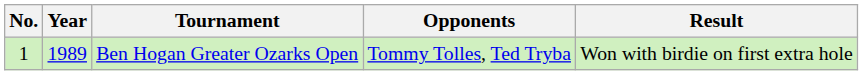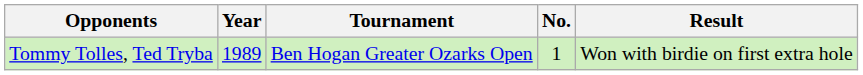 <table class="wikitable" style="font-size:95%;">
 <tr>
-<th>No.</th>
+<th>Opponents</th>
 <th>Year</th>
 <th>Tournament</th>
-<th>Opponents</th>
+<th>No.</th>
 <th>Result</th>
 </tr>
 <tr style="background:#D0F0C0;">
-<td align=center>1</td>
+<td> <a href='#'>Tommy Tolles</a>,  <a href='#'>Ted Tryba</a></td>
 <td><a href='#'>1989</a></td>
 <td><a href='#'>Ben Hogan Greater Ozarks Open</a></td>
-<td> <a href='#'>Tommy Tolles</a>,  <a href='#'>Ted Tryba</a></td>
+<td align=center>1</td>
 <td>Won with birdie on first extra hole</td>
 </tr>
 </table>
